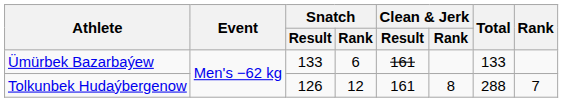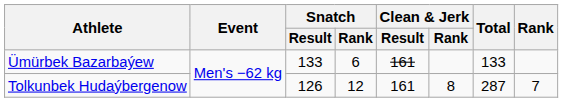 <table class="wikitable" style="font-size:90%">
 <tr>
 <th rowspan="2">Athlete</th>
 <th rowspan="2">Event</th>
 <th colspan="2">Snatch</th>
 <th colspan="2">Clean & Jerk</th>
 <th rowspan="2">Total</th>
 <th rowspan="2">Rank</th>
 </tr>
 <tr style="font-size:95%">
 <th>Result</th>
 <th>Rank</th>
 <th>Result</th>
 <th>Rank</th>
 </tr>
 <tr align=center>
 <td align=left><a href='#'>Ümürbek Bazarbaýew</a></td>
 <td align=left rowspan=2><a href='#'>Men's −62 kg</a></td>
 <td>133</td>
 <td>6</td>
 <td><s>161</s></td>
 <td></td>
 <td>133</td>
 <td></td>
 </tr>
 <tr align=center>
 <td align=left><a href='#'>Tolkunbek Hudaýbergenow</a></td>
 <td>126</td>
 <td>12</td>
 <td>161</td>
 <td>8</td>
-<td>288</td>
+<td>287</td>
 <td>7</td>
 </tr>
 </table>
